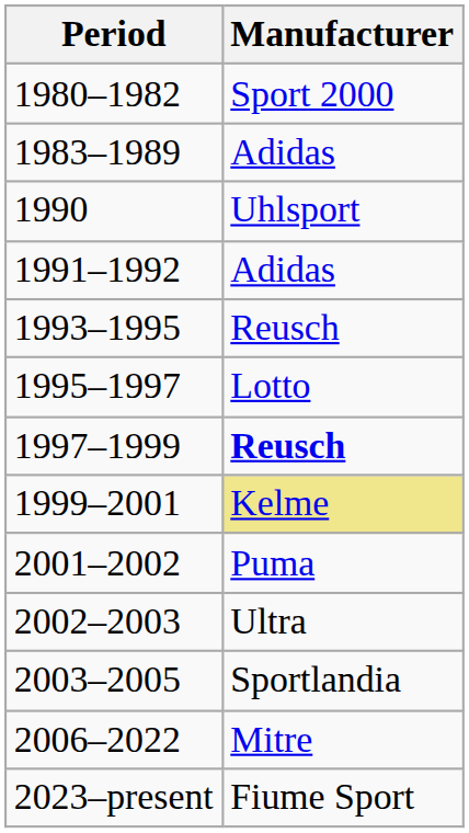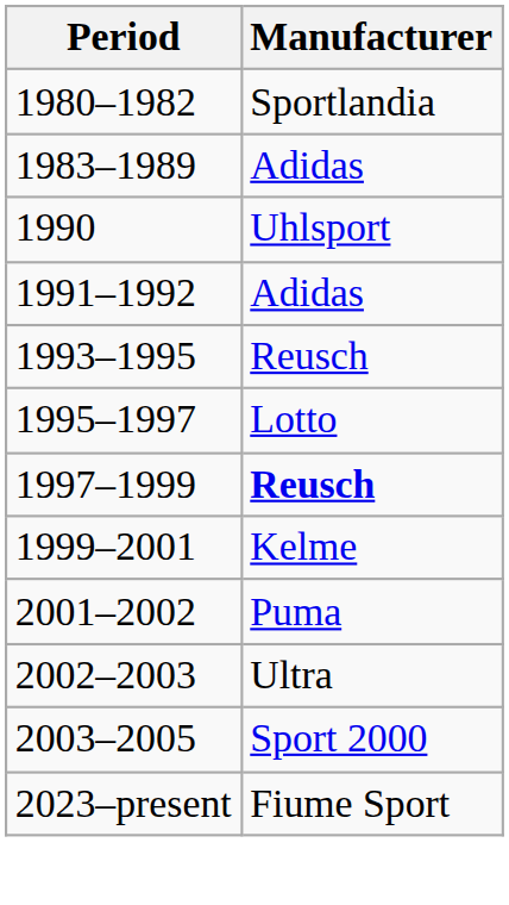 <table class="wikitable">
 <tr>
 <th>Period</th>
 <th>Manufacturer</th>
 </tr>
 <tr>
 <td>1980–1982</td>
-<td><a href='#'>Sport 2000</a></td>
+<td>Sportlandia</td>
 </tr>
 <tr>
 <td>1983–1989</td>
 <td><a href='#'>Adidas</a></td>
 </tr>
 <tr>
 <td>1990</td>
 <td><a href='#'>Uhlsport</a></td>
 </tr>
 <tr>
 <td>1991–1992</td>
 <td><a href='#'>Adidas</a></td>
 </tr>
 <tr>
 <td>1993–1995</td>
 <td><a href='#'>Reusch</a></td>
 </tr>
 <tr>
 <td>1995–1997</td>
 <td><a href='#'>Lotto</a></td>
 </tr>
 <tr>
 <td>1997–1999</td>
 <td><strong><a href='#'>Reusch</a></strong></td>
 </tr>
 <tr>
 <td>1999–2001</td>
-<td style="background: khaki;"><a href='#'>Kelme</a></td>
+<td><a href='#'>Kelme</a></td>
 </tr>
 <tr>
 <td>2001–2002</td>
 <td><a href='#'>Puma</a></td>
 </tr>
 <tr>
 <td>2002–2003</td>
 <td>Ultra</td>
 </tr>
 <tr>
 <td>2003–2005</td>
-<td>Sportlandia</td>
-</tr>
-<tr>
-<td>2006–2022</td>
-<td><a href='#'>Mitre</a></td>
+<td><a href='#'>Sport 2000</a></td>
 </tr>
 <tr>
 <td>2023–present</td>
 <td>Fiume Sport</td>
 </tr>
 </table>
